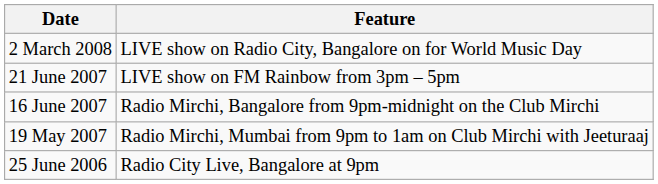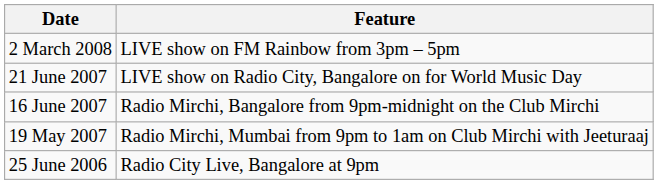 <table class="wikitable" border="1">
 <tr>
 <th>Date</th>
 <th>Feature</th>
 </tr>
 <tr>
 <td>2 March 2008</td>
-<td>LIVE show on Radio City, Bangalore on for World Music Day</td>
+<td>LIVE show on FM Rainbow from 3pm – 5pm</td>
 </tr>
 <tr>
 <td>21 June 2007</td>
-<td>LIVE show on FM Rainbow from 3pm – 5pm</td>
+<td>LIVE show on Radio City, Bangalore on for World Music Day</td>
 </tr>
 <tr>
 <td>16 June 2007</td>
 <td>Radio Mirchi, Bangalore from 9pm-midnight on the Club Mirchi</td>
 </tr>
 <tr>
 <td>19 May 2007</td>
 <td>Radio Mirchi, Mumbai from 9pm to 1am on Club Mirchi with Jeeturaaj</td>
 </tr>
 <tr>
 <td>25 June 2006</td>
 <td>Radio City Live, Bangalore at 9pm</td>
 </tr>
 </table>
